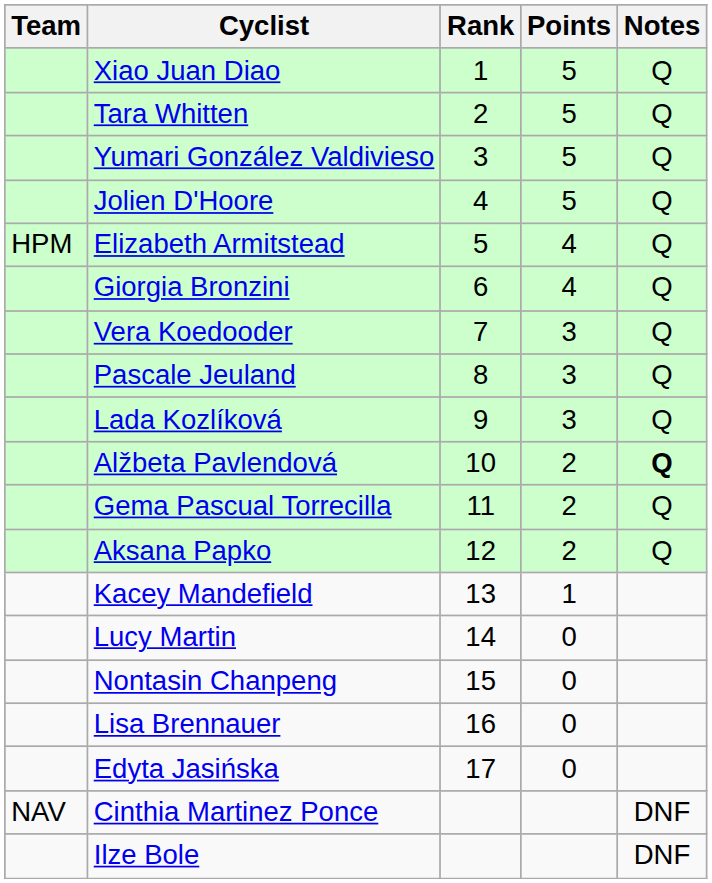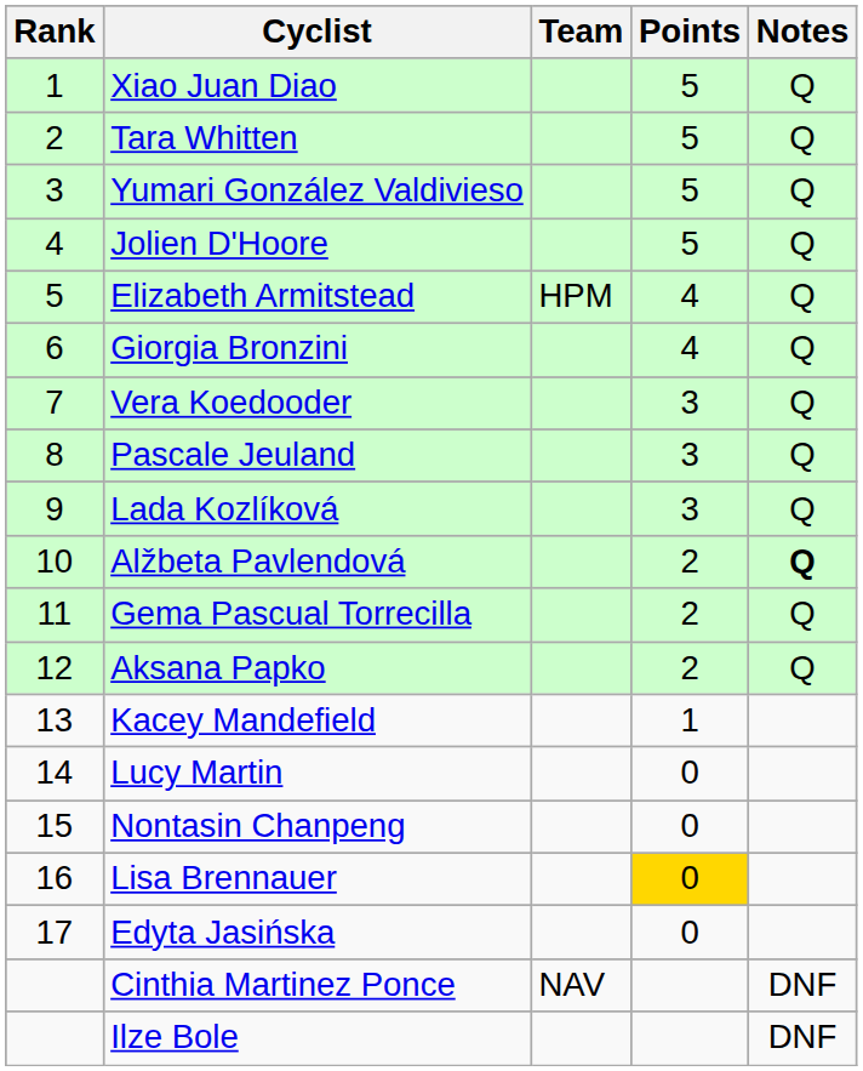 <table class="wikitable sortable" style="text-align:center;">
 <tr>
+<th>Rank</th>
+<th class="unsortable">Cyclist</th>
 <th>Team</th>
-<th class="unsortable">Cyclist</th>
-<th>Rank</th>
 <th>Points</th>
 <th class="unsortable">Notes</th>
 </tr>
 <tr bgcolor=ccffcc>
+<td align=center>1</td>
+<td align=left><a href='#'>Xiao Juan Diao</a></td>
 <td align=left></td>
-<td align=left><a href='#'>Xiao Juan Diao</a></td>
-<td align=center>1</td>
 <td>5</td>
 <td>Q</td>
 </tr>
 <tr bgcolor=ccffcc>
+<td align=center>2</td>
+<td align=left><a href='#'>Tara Whitten</a></td>
 <td align=left></td>
-<td align=left><a href='#'>Tara Whitten</a></td>
-<td align=center>2</td>
 <td>5</td>
 <td>Q</td>
 </tr>
 <tr bgcolor=ccffcc>
+<td align=center>3</td>
+<td align=left><a href='#'>Yumari González Valdivieso</a></td>
 <td align=left></td>
-<td align=left><a href='#'>Yumari González Valdivieso</a></td>
-<td align=center>3</td>
 <td>5</td>
 <td>Q</td>
 </tr>
 <tr bgcolor=ccffcc>
+<td align=center>4</td>
+<td align=left><a href='#'>Jolien D'Hoore</a></td>
 <td align=left></td>
-<td align=left><a href='#'>Jolien D'Hoore</a></td>
-<td align=center>4</td>
 <td>5</td>
 <td>Q</td>
 </tr>
 <tr bgcolor=ccffcc>
+<td align=center>5</td>
+<td align=left><a href='#'>Elizabeth Armitstead</a></td>
 <td align=left>HPM</td>
-<td align=left><a href='#'>Elizabeth Armitstead</a></td>
-<td align=center>5</td>
 <td>4</td>
 <td>Q</td>
 </tr>
 <tr bgcolor=ccffcc>
+<td align=center>6</td>
+<td align=left><a href='#'>Giorgia Bronzini</a></td>
 <td align=left></td>
-<td align=left><a href='#'>Giorgia Bronzini</a></td>
-<td align=center>6</td>
 <td>4</td>
 <td>Q</td>
 </tr>
 <tr bgcolor=ccffcc>
+<td align=center>7</td>
+<td align=left><a href='#'>Vera Koedooder</a></td>
 <td align=left></td>
-<td align=left><a href='#'>Vera Koedooder</a></td>
-<td align=center>7</td>
 <td>3</td>
 <td>Q</td>
 </tr>
 <tr bgcolor=ccffcc>
+<td align=center>8</td>
+<td align=left><a href='#'>Pascale Jeuland</a></td>
 <td align=left></td>
-<td align=left><a href='#'>Pascale Jeuland</a></td>
-<td align=center>8</td>
 <td>3</td>
 <td>Q</td>
 </tr>
 <tr bgcolor=ccffcc>
+<td align=center>9</td>
+<td align=left><a href='#'>Lada Kozlíková</a></td>
 <td align=left></td>
-<td align=left><a href='#'>Lada Kozlíková</a></td>
-<td align=center>9</td>
 <td>3</td>
 <td>Q</td>
 </tr>
 <tr bgcolor=ccffcc>
+<td align=center>10</td>
+<td align=left><a href='#'>Alžbeta Pavlendová</a></td>
 <td align=left></td>
-<td align=left><a href='#'>Alžbeta Pavlendová</a></td>
-<td align=center>10</td>
 <td>2</td>
 <td><strong>Q</strong></td>
 </tr>
 <tr bgcolor=ccffcc>
+<td align=center>11</td>
+<td align=left><a href='#'>Gema Pascual Torrecilla</a></td>
 <td align=left></td>
-<td align=left><a href='#'>Gema Pascual Torrecilla</a></td>
-<td align=center>11</td>
 <td>2</td>
 <td>Q</td>
 </tr>
 <tr bgcolor=ccffcc>
+<td align=center>12</td>
+<td align=left><a href='#'>Aksana Papko</a></td>
 <td align=left></td>
-<td align=left><a href='#'>Aksana Papko</a></td>
-<td align=center>12</td>
 <td>2</td>
 <td>Q</td>
 </tr>
 <tr>
+<td align=center>13</td>
+<td align=left><a href='#'>Kacey Mandefield</a></td>
 <td align=left></td>
-<td align=left><a href='#'>Kacey Mandefield</a></td>
-<td align=center>13</td>
 <td>1</td>
 <td></td>
 </tr>
 <tr>
+<td align=center>14</td>
+<td align=left><a href='#'>Lucy Martin</a></td>
 <td align=left></td>
-<td align=left><a href='#'>Lucy Martin</a></td>
-<td align=center>14</td>
 <td>0</td>
 <td></td>
 </tr>
 <tr>
+<td align=center>15</td>
+<td align=left><a href='#'>Nontasin Chanpeng</a></td>
 <td align=left></td>
-<td align=left><a href='#'>Nontasin Chanpeng</a></td>
-<td align=center>15</td>
 <td>0</td>
 <td></td>
 </tr>
 <tr>
+<td align=center>16</td>
+<td align=left><a href='#'>Lisa Brennauer</a></td>
 <td align=left></td>
-<td align=left><a href='#'>Lisa Brennauer</a></td>
-<td align=center>16</td>
+<td style="background: gold;">0</td>
+<td></td>
+</tr>
+<tr>
+<td align=center>17</td>
+<td align=left><a href='#'>Edyta Jasińska</a></td>
+<td align=left></td>
 <td>0</td>
 <td></td>
 </tr>
 <tr>
-<td align=left></td>
-<td align=left><a href='#'>Edyta Jasińska</a></td>
-<td align=center>17</td>
-<td>0</td>
-<td></td>
-</tr>
-<tr>
+<td align=center></td>
+<td align=left><a href='#'>Cinthia Martinez Ponce</a></td>
 <td align=left>NAV</td>
-<td align=left><a href='#'>Cinthia Martinez Ponce</a></td>
-<td align=center></td>
 <td></td>
 <td>DNF</td>
 </tr>
 <tr>
+<td align=center></td>
+<td align=left><a href='#'>Ilze Bole</a></td>
 <td align=left></td>
-<td align=left><a href='#'>Ilze Bole</a></td>
-<td align=center></td>
 <td></td>
 <td>DNF</td>
 </tr>
 </table>
